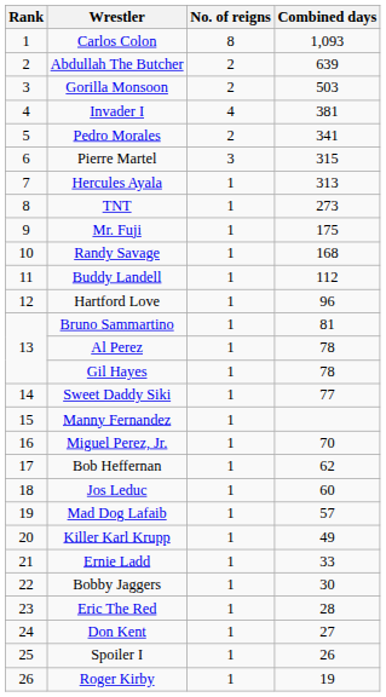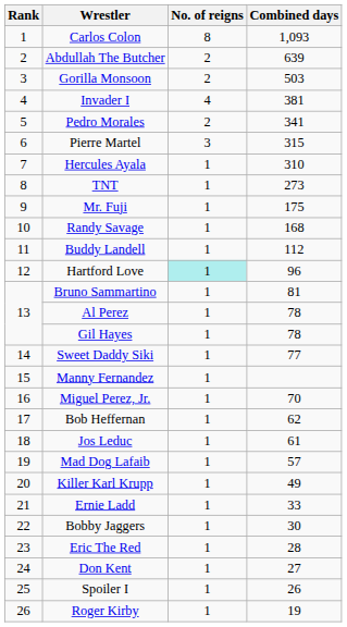 <table class="wikitable sortable" style="text-align:center;">
 <tr>
 <th scope="col">Rank</th>
 <th scope="col">Wrestler</th>
 <th scope="col">No. of reigns</th>
 <th scope="col">Combined days</th>
 </tr>
 <tr>
 <td>1</td>
 <td><a href='#'>Carlos Colon</a></td>
 <td>8</td>
 <td>1,093</td>
 </tr>
 <tr>
 <td>2</td>
 <td><a href='#'>Abdullah The Butcher</a></td>
 <td>2</td>
 <td>639</td>
 </tr>
 <tr>
 <td>3</td>
 <td><a href='#'>Gorilla Monsoon</a></td>
 <td>2</td>
 <td>503</td>
 </tr>
 <tr>
 <td>4</td>
 <td><a href='#'>Invader I</a></td>
 <td>4</td>
 <td>381</td>
 </tr>
 <tr>
 <td>5</td>
 <td><a href='#'>Pedro Morales</a></td>
 <td>2</td>
 <td>341</td>
 </tr>
 <tr>
 <td>6</td>
 <td>Pierre Martel</td>
 <td>3</td>
 <td>315</td>
 </tr>
 <tr>
 <td>7</td>
 <td><a href='#'>Hercules Ayala</a></td>
 <td>1</td>
-<td>313</td>
+<td>310</td>
 </tr>
 <tr>
 <td>8</td>
 <td><a href='#'>TNT</a></td>
 <td>1</td>
 <td>273</td>
 </tr>
 <tr>
 <td>9</td>
 <td><a href='#'>Mr. Fuji</a></td>
 <td>1</td>
 <td>175</td>
 </tr>
 <tr>
 <td>10</td>
 <td><a href='#'>Randy Savage</a></td>
 <td>1</td>
 <td>168</td>
 </tr>
 <tr>
 <td>11</td>
 <td><a href='#'>Buddy Landell</a></td>
 <td>1</td>
 <td>112</td>
 </tr>
 <tr>
 <td>12</td>
 <td>Hartford Love</td>
-<td>1</td>
+<td style="background: paleturquoise;">1</td>
 <td>96</td>
 </tr>
 <tr>
 <td rowspan=3>13</td>
 <td><a href='#'>Bruno Sammartino</a></td>
 <td>1</td>
 <td>81</td>
 </tr>
 <tr>
 <td><a href='#'>Al Perez</a></td>
 <td>1</td>
 <td>78</td>
 </tr>
 <tr>
 <td><a href='#'>Gil Hayes</a></td>
 <td>1</td>
 <td>78</td>
 </tr>
 <tr>
 <td>14</td>
 <td><a href='#'>Sweet Daddy Siki</a></td>
 <td>1</td>
 <td>77</td>
 </tr>
 <tr>
 <td>15</td>
 <td><a href='#'>Manny Fernandez</a></td>
 <td>1</td>
 <td></td>
 </tr>
 <tr>
 <td>16</td>
 <td><a href='#'>Miguel Perez, Jr.</a></td>
 <td>1</td>
 <td>70</td>
 </tr>
 <tr>
 <td>17</td>
 <td>Bob Heffernan</td>
 <td>1</td>
 <td>62</td>
 </tr>
 <tr>
 <td>18</td>
 <td><a href='#'>Jos Leduc</a></td>
 <td>1</td>
-<td>60</td>
+<td>61</td>
 </tr>
 <tr>
 <td>19</td>
 <td><a href='#'>Mad Dog Lafaib</a></td>
 <td>1</td>
 <td>57</td>
 </tr>
 <tr>
 <td>20</td>
 <td><a href='#'>Killer Karl Krupp</a></td>
 <td>1</td>
 <td>49</td>
 </tr>
 <tr>
 <td>21</td>
 <td><a href='#'>Ernie Ladd</a></td>
 <td>1</td>
 <td>33</td>
 </tr>
 <tr>
 <td>22</td>
 <td>Bobby Jaggers</td>
 <td>1</td>
 <td>30</td>
 </tr>
 <tr>
 <td>23</td>
 <td><a href='#'>Eric The Red</a></td>
 <td>1</td>
 <td>28</td>
 </tr>
 <tr>
 <td>24</td>
 <td><a href='#'>Don Kent</a></td>
 <td>1</td>
 <td>27</td>
 </tr>
 <tr>
 <td>25</td>
 <td>Spoiler I</td>
 <td>1</td>
 <td>26</td>
 </tr>
 <tr>
 <td>26</td>
 <td><a href='#'>Roger Kirby</a></td>
 <td>1</td>
 <td>19</td>
 </tr>
 </table>
